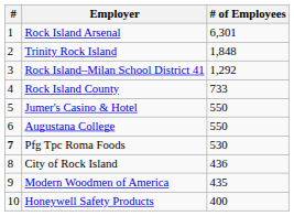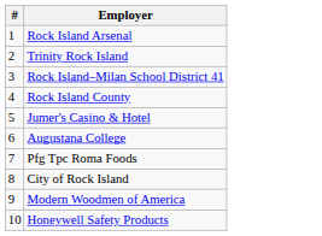 <table class="wikitable">
 <tr>
 <th>#</th>
 <th>Employer</th>
-<th># of Employees</th>
 </tr>
 <tr>
 <td>1</td>
 <td><a href='#'>Rock Island Arsenal</a></td>
-<td>6,301</td>
 </tr>
 <tr>
 <td>2</td>
 <td><a href='#'>Trinity Rock Island</a></td>
-<td>1,848</td>
 </tr>
 <tr>
 <td>3</td>
 <td><a href='#'>Rock Island–Milan School District 41</a></td>
-<td>1,292</td>
 </tr>
 <tr>
 <td>4</td>
 <td><a href='#'>Rock Island County</a></td>
-<td>733</td>
 </tr>
 <tr>
 <td>5</td>
 <td><a href='#'>Jumer's Casino & Hotel</a></td>
-<td>550</td>
 </tr>
 <tr>
 <td>6</td>
 <td><a href='#'>Augustana College</a></td>
-<td>550</td>
 </tr>
 <tr>
-<td><strong>7</strong></td>
+<td>7</td>
 <td>Pfg Tpc Roma Foods</td>
-<td>530</td>
 </tr>
 <tr>
 <td>8</td>
 <td>City of Rock Island</td>
-<td>436</td>
 </tr>
 <tr>
 <td>9</td>
 <td><a href='#'>Modern Woodmen of America</a></td>
-<td>435</td>
 </tr>
 <tr>
 <td>10</td>
 <td><a href='#'>Honeywell Safety Products</a></td>
-<td>400</td>
 </tr>
 </table>
